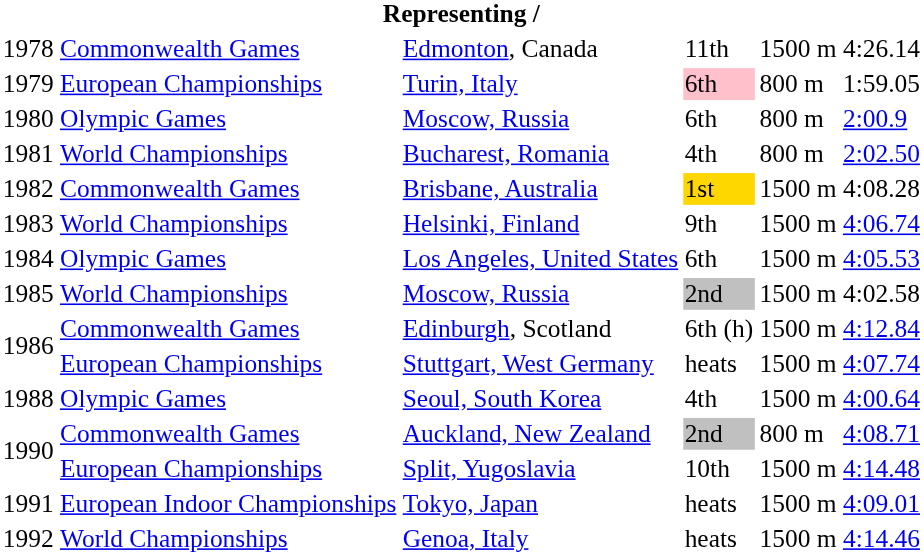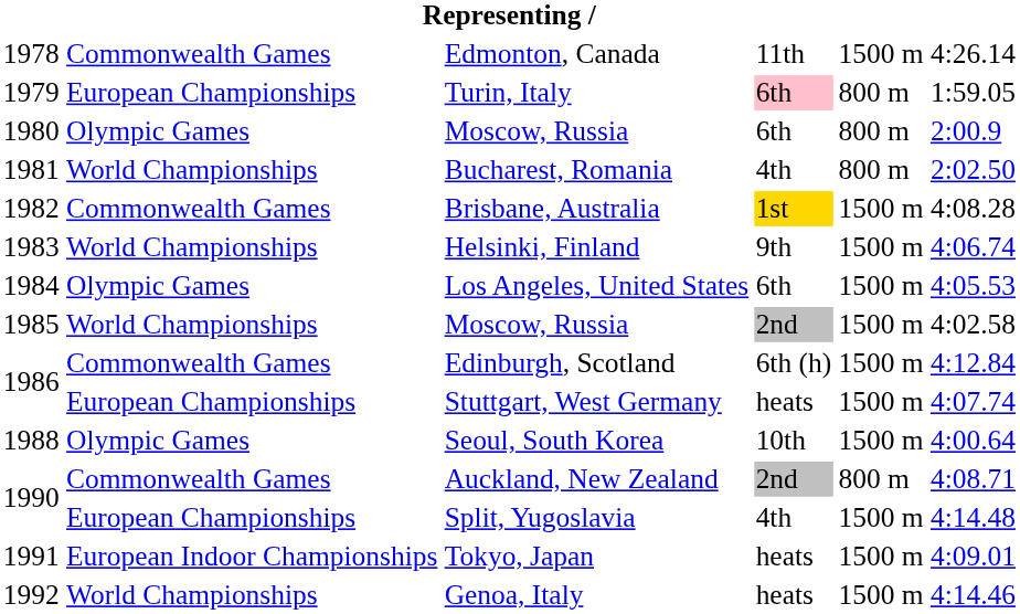 <table>
 <tr>
 <th colspan="6">Representing  / </th>
 </tr>
 <tr>
 <td>1978</td>
 <td><a href='#'>Commonwealth Games</a></td>
 <td><a href='#'>Edmonton</a>, Canada</td>
 <td>11th</td>
 <td>1500 m</td>
 <td>4:26.14</td>
 </tr>
 <tr>
 <td>1979</td>
 <td><a href='#'>European Championships</a></td>
 <td><a href='#'>Turin, Italy</a></td>
 <td style="background: pink;">6th</td>
 <td>800 m</td>
 <td>1:59.05</td>
 </tr>
 <tr>
 <td>1980</td>
 <td><a href='#'>Olympic Games</a></td>
 <td><a href='#'>Moscow, Russia</a></td>
 <td>6th</td>
 <td>800 m</td>
 <td><a href='#'>2:00.9</a></td>
 </tr>
 <tr>
 <td>1981</td>
 <td><a href='#'>World Championships</a></td>
 <td><a href='#'>Bucharest, Romania</a></td>
 <td>4th</td>
 <td>800 m</td>
 <td><a href='#'>2:02.50</a></td>
 </tr>
 <tr>
 <td>1982</td>
 <td><a href='#'>Commonwealth Games</a></td>
 <td><a href='#'>Brisbane, Australia</a></td>
 <td bgcolor="gold">1st</td>
 <td>1500 m</td>
 <td>4:08.28</td>
 </tr>
 <tr>
 <td>1983</td>
 <td><a href='#'>World Championships</a></td>
 <td><a href='#'>Helsinki, Finland</a></td>
 <td>9th</td>
 <td>1500 m</td>
 <td><a href='#'>4:06.74</a></td>
 </tr>
 <tr>
 <td>1984</td>
 <td><a href='#'>Olympic Games</a></td>
 <td><a href='#'>Los Angeles, United States</a></td>
 <td>6th</td>
 <td>1500 m</td>
 <td><a href='#'>4:05.53</a></td>
 </tr>
 <tr>
 <td>1985</td>
 <td><a href='#'>World Championships</a></td>
 <td><a href='#'>Moscow, Russia</a></td>
 <td bgcolor="silver">2nd</td>
 <td>1500 m</td>
 <td>4:02.58</td>
 </tr>
 <tr>
 <td rowspan=2>1986</td>
 <td><a href='#'>Commonwealth Games</a></td>
 <td><a href='#'>Edinburgh</a>, Scotland</td>
 <td>6th (h)</td>
 <td>1500 m</td>
 <td><a href='#'>4:12.84</a></td>
 </tr>
 <tr>
 <td><a href='#'>European Championships</a></td>
 <td><a href='#'>Stuttgart, West Germany</a></td>
 <td>heats</td>
 <td>1500 m</td>
 <td><a href='#'>4:07.74</a></td>
 </tr>
 <tr>
 <td>1988</td>
 <td><a href='#'>Olympic Games</a></td>
 <td><a href='#'>Seoul, South Korea</a></td>
-<td>4th</td>
+<td>10th</td>
 <td>1500 m</td>
 <td><a href='#'>4:00.64</a></td>
 </tr>
 <tr>
 <td rowspan=2>1990</td>
 <td><a href='#'>Commonwealth Games</a></td>
 <td><a href='#'>Auckland, New Zealand</a></td>
 <td bgcolor="silver">2nd</td>
 <td>800 m</td>
 <td><a href='#'>4:08.71</a></td>
 </tr>
 <tr>
 <td><a href='#'>European Championships</a></td>
 <td><a href='#'>Split, Yugoslavia</a></td>
-<td>10th</td>
+<td>4th</td>
 <td>1500 m</td>
 <td><a href='#'>4:14.48</a></td>
 </tr>
 <tr>
 <td>1991</td>
 <td><a href='#'>European Indoor Championships</a></td>
 <td><a href='#'>Tokyo, Japan</a></td>
 <td>heats</td>
 <td>1500 m</td>
 <td><a href='#'>4:09.01</a></td>
 </tr>
 <tr>
 <td>1992</td>
 <td><a href='#'>World Championships</a></td>
 <td><a href='#'>Genoa, Italy</a></td>
 <td>heats</td>
 <td>1500 m</td>
 <td><a href='#'>4:14.46</a></td>
 </tr>
 </table>
